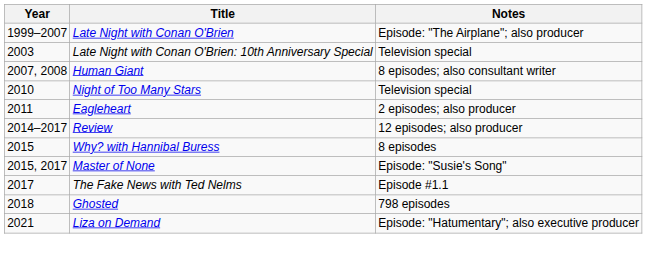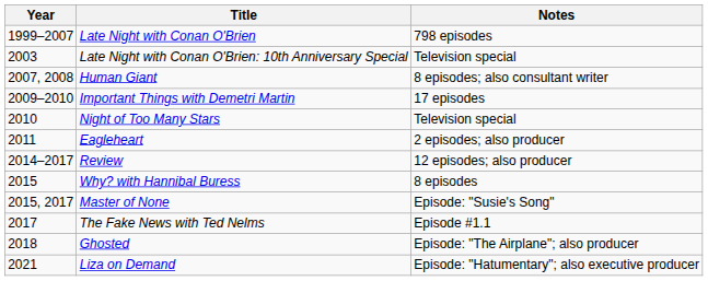 <table class="wikitable sortable">
 <tr>
 <th>Year</th>
 <th>Title</th>
 <th>Notes</th>
 </tr>
 <tr>
 <td>1999–2007</td>
 <td><em><a href='#'>Late Night with Conan O'Brien</a></em></td>
-<td>Episode: "The Airplane"; also producer</td>
+<td>798 episodes</td>
 </tr>
 <tr>
 <td>2003</td>
 <td><em>Late Night with Conan O'Brien: 10th Anniversary Special</em></td>
 <td>Television special</td>
 </tr>
 <tr>
 <td>2007, 2008</td>
 <td><em><a href='#'>Human Giant</a></em></td>
 <td>8 episodes; also consultant writer</td>
+</tr>
+<tr>
+<td>2009–2010</td>
+<td><em><a href='#'>Important Things with Demetri Martin</a></em></td>
+<td>17 episodes</td>
 </tr>
 <tr>
 <td>2010</td>
 <td><em><a href='#'>Night of Too Many Stars</a></em></td>
 <td>Television special</td>
 </tr>
 <tr>
 <td>2011</td>
 <td><a href='#'><em>Eagleheart</em></a></td>
 <td>2 episodes; also producer</td>
 </tr>
 <tr>
 <td>2014–2017</td>
 <td><a href='#'><em>Review</em></a></td>
 <td>12 episodes; also producer</td>
 </tr>
 <tr>
 <td>2015</td>
 <td><em><a href='#'>Why? with Hannibal Buress</a></em></td>
 <td>8 episodes</td>
 </tr>
 <tr>
 <td>2015, 2017</td>
 <td><em><a href='#'>Master of None</a></em></td>
 <td>Episode: "Susie's Song"</td>
 </tr>
 <tr>
 <td>2017</td>
 <td><em>The Fake News with Ted Nelms</em></td>
 <td>Episode #1.1</td>
 </tr>
 <tr>
 <td>2018</td>
 <td><a href='#'><em>Ghosted</em></a></td>
-<td>798 episodes</td>
+<td>Episode: "The Airplane"; also producer</td>
 </tr>
 <tr>
 <td>2021</td>
 <td><em><a href='#'>Liza on Demand</a></em></td>
 <td>Episode: "Hatumentary"; also executive producer</td>
 </tr>
 </table>
